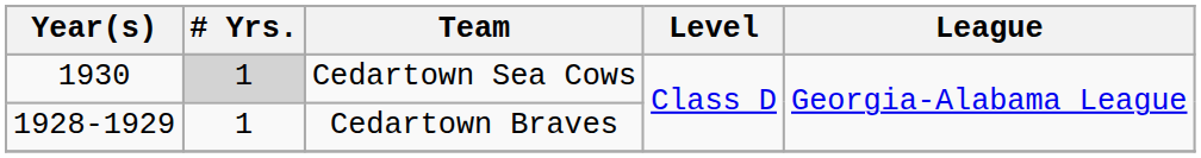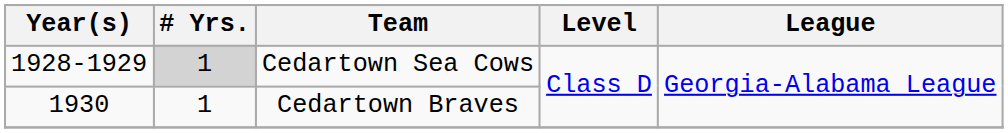 <table class="wikitable" style="text-align:center; font-size: 95%;">
 <tr>
 <th>Year(s)</th>
 <th># Yrs.</th>
 <th>Team</th>
 <th>Level</th>
 <th>League</th>
 </tr>
 <tr>
-<td>1930</td>
+<td>1928-1929</td>
 <td style="background: lightgrey;">1</td>
 <td>Cedartown Sea Cows</td>
 <td rowspan=2><a href='#'>Class D</a></td>
 <td rowspan=2><a href='#'>Georgia-Alabama League</a></td>
 </tr>
 <tr>
-<td>1928-1929</td>
+<td>1930</td>
 <td>1</td>
 <td>Cedartown Braves</td>
 </tr>
 <tr>
 </tr>
 </table>
